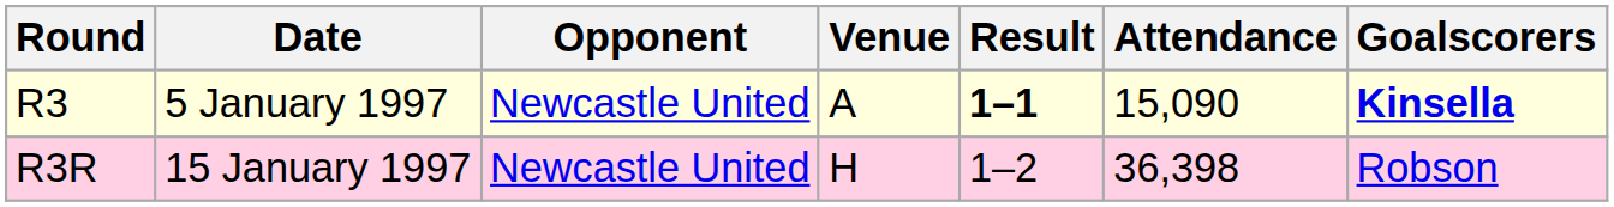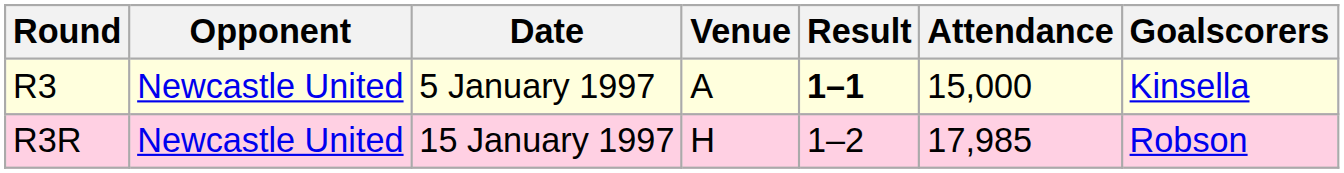 <table class="wikitable">
 <tr>
 <th>Round</th>
+<th>Opponent</th>
 <th>Date</th>
-<th>Opponent</th>
 <th>Venue</th>
 <th>Result</th>
 <th>Attendance</th>
 <th>Goalscorers</th>
 </tr>
 <tr style="background-color: #ffffdd;">
 <td>R3</td>
+<td><a href='#'>Newcastle United</a></td>
 <td>5 January 1997</td>
-<td><a href='#'>Newcastle United</a></td>
 <td>A</td>
 <td><strong>1–1</strong></td>
-<td>15,090</td>
-<td><strong><a href='#'>Kinsella</a></strong></td>
+<td>15,000</td>
+<td><a href='#'>Kinsella</a></td>
 </tr>
 <tr style="background-color: #ffd0e3;">
 <td>R3R</td>
+<td><a href='#'>Newcastle United</a></td>
 <td>15 January 1997</td>
-<td><a href='#'>Newcastle United</a></td>
 <td>H</td>
 <td>1–2</td>
-<td>36,398</td>
+<td>17,985</td>
 <td><a href='#'>Robson</a></td>
 </tr>
 </table>
